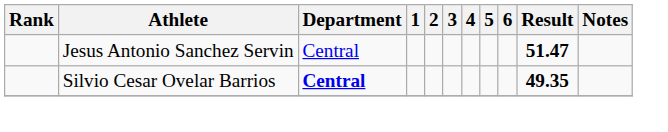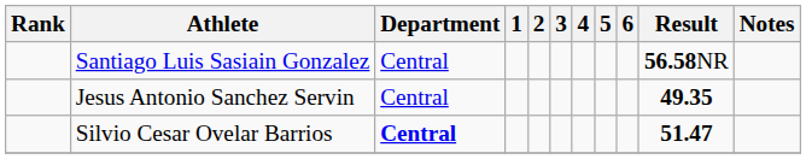 <table class="sortable wikitable" style="text-align:center">
 <tr>
 <th>Rank</th>
 <th>Athlete</th>
 <th>Department</th>
 <th>1</th>
 <th>2</th>
 <th>3</th>
 <th>4</th>
 <th>5</th>
 <th>6</th>
 <th>Result</th>
 <th>Notes</th>
 </tr>
 <tr>
 <td></td>
+<td align="left"><a href='#'>Santiago Luis Sasiain Gonzalez</a></td>
+<td align="left"><a href='#'>Central</a></td>
+<td></td>
+<td></td>
+<td></td>
+<td></td>
+<td></td>
+<td></td>
+<td><strong>56.58</strong>NR</td>
+<td></td>
+</tr>
+<tr>
+<td></td>
 <td align="left">Jesus Antonio Sanchez Servin</td>
 <td align="left"><a href='#'>Central</a></td>
 <td></td>
 <td></td>
 <td></td>
 <td></td>
 <td></td>
 <td></td>
-<td><strong>51.47</strong></td>
+<td><strong>49.35</strong></td>
 <td></td>
 </tr>
 <tr>
 <td></td>
 <td align="left">Silvio Cesar Ovelar Barrios</td>
 <td align="left"><strong><a href='#'>Central</a></strong></td>
 <td></td>
 <td></td>
 <td></td>
 <td></td>
 <td></td>
 <td></td>
-<td><strong>49.35</strong></td>
+<td><strong>51.47</strong></td>
 <td></td>
 </tr>
 <tr>
 </tr>
 </table>
